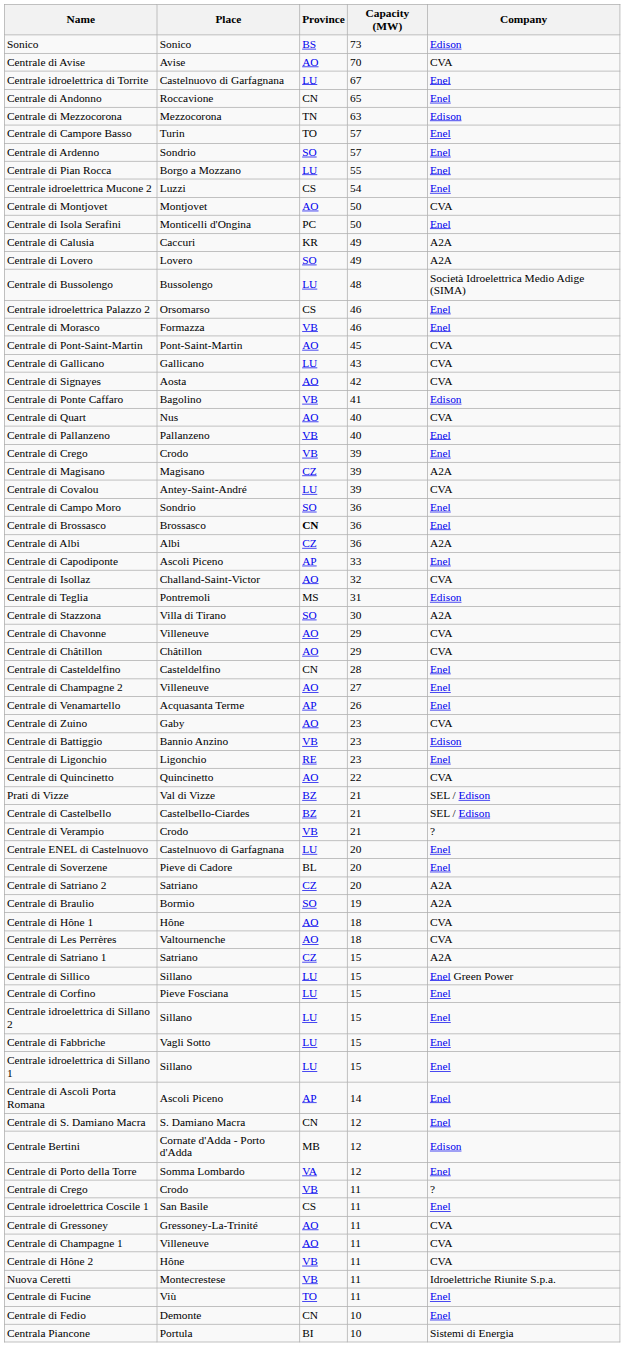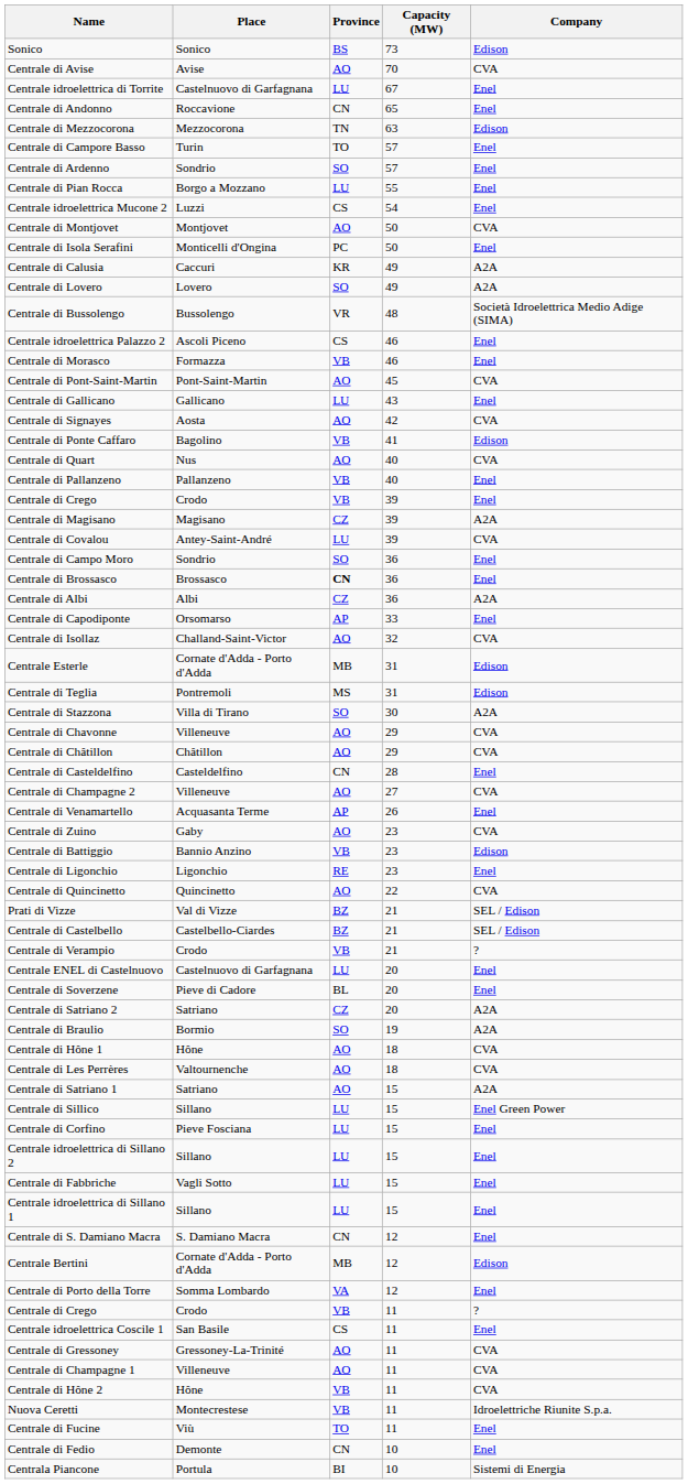 <table class="wikitable sortable">
 <tr>
 <th>Name</th>
 <th>Place</th>
 <th>Province</th>
 <th>Capacity (MW)</th>
 <th>Company</th>
 </tr>
 <tr>
 <td>Sonico</td>
 <td>Sonico</td>
 <td><a href='#'>BS</a></td>
 <td>73</td>
 <td><a href='#'>Edison</a></td>
 </tr>
 <tr>
 <td>Centrale di Avise</td>
 <td>Avise</td>
 <td><a href='#'>AO</a></td>
 <td>70</td>
 <td>CVA</td>
 </tr>
 <tr>
 <td>Centrale idroelettrica di Torrite</td>
 <td>Castelnuovo di Garfagnana</td>
 <td><a href='#'>LU</a></td>
 <td>67</td>
 <td><a href='#'>Enel</a></td>
 </tr>
 <tr>
 <td>Centrale di Andonno</td>
 <td>Roccavione</td>
 <td>CN</td>
 <td>65</td>
 <td><a href='#'>Enel</a></td>
 </tr>
 <tr>
 <td>Centrale di Mezzocorona</td>
 <td>Mezzocorona</td>
 <td>TN</td>
 <td>63</td>
 <td><a href='#'>Edison</a></td>
 </tr>
 <tr>
 <td>Centrale di Campore Basso</td>
 <td>Turin</td>
 <td>TO</td>
 <td>57</td>
 <td><a href='#'>Enel</a></td>
 </tr>
 <tr>
 <td>Centrale di Ardenno</td>
 <td>Sondrio</td>
 <td><a href='#'>SO</a></td>
 <td>57</td>
 <td><a href='#'>Enel</a></td>
 </tr>
 <tr>
 <td>Centrale di Pian Rocca</td>
 <td>Borgo a Mozzano</td>
 <td><a href='#'>LU</a></td>
 <td>55</td>
 <td><a href='#'>Enel</a></td>
 </tr>
 <tr>
 <td>Centrale idroelettrica Mucone 2</td>
 <td>Luzzi</td>
 <td>CS</td>
 <td>54</td>
 <td><a href='#'>Enel</a></td>
 </tr>
 <tr>
 <td>Centrale di Montjovet</td>
 <td>Montjovet</td>
 <td><a href='#'>AO</a></td>
 <td>50</td>
 <td>CVA</td>
 </tr>
 <tr>
 <td>Centrale di Isola Serafini</td>
 <td>Monticelli d'Ongina</td>
 <td>PC</td>
 <td>50</td>
 <td><a href='#'>Enel</a></td>
 </tr>
 <tr>
 <td>Centrale di Calusia</td>
 <td>Caccuri</td>
 <td>KR</td>
 <td>49</td>
 <td>A2A</td>
 </tr>
 <tr>
 <td>Centrale di Lovero</td>
 <td>Lovero</td>
 <td><a href='#'>SO</a></td>
 <td>49</td>
 <td>A2A</td>
 </tr>
 <tr>
 <td>Centrale di Bussolengo</td>
 <td>Bussolengo</td>
-<td><a href='#'>LU</a></td>
+<td>VR</td>
 <td>48</td>
 <td>Società Idroelettrica Medio Adige (SIMA)</td>
 </tr>
 <tr>
 <td>Centrale idroelettrica Palazzo 2</td>
-<td>Orsomarso</td>
+<td>Ascoli Piceno</td>
 <td>CS</td>
 <td>46</td>
 <td><a href='#'>Enel</a></td>
 </tr>
 <tr>
 <td>Centrale di Morasco</td>
 <td>Formazza</td>
 <td><a href='#'>VB</a></td>
 <td>46</td>
 <td><a href='#'>Enel</a></td>
 </tr>
 <tr>
 <td>Centrale di Pont-Saint-Martin</td>
 <td>Pont-Saint-Martin</td>
 <td><a href='#'>AO</a></td>
 <td>45</td>
 <td>CVA</td>
 </tr>
 <tr>
 <td>Centrale di Gallicano</td>
 <td>Gallicano</td>
 <td><a href='#'>LU</a></td>
 <td>43</td>
-<td>CVA</td>
+<td><a href='#'>Enel</a></td>
 </tr>
 <tr>
 <td>Centrale di Signayes</td>
 <td>Aosta</td>
 <td><a href='#'>AO</a></td>
 <td>42</td>
 <td>CVA</td>
 </tr>
 <tr>
 <td>Centrale di Ponte Caffaro</td>
 <td>Bagolino</td>
 <td><a href='#'>VB</a></td>
 <td>41</td>
 <td><a href='#'>Edison</a></td>
 </tr>
 <tr>
 <td>Centrale di Quart</td>
 <td>Nus</td>
 <td><a href='#'>AO</a></td>
 <td>40</td>
 <td>CVA</td>
 </tr>
 <tr>
 <td>Centrale di Pallanzeno</td>
 <td>Pallanzeno</td>
 <td><a href='#'>VB</a></td>
 <td>40</td>
 <td><a href='#'>Enel</a></td>
 </tr>
 <tr>
 <td>Centrale di Crego</td>
 <td>Crodo</td>
 <td><a href='#'>VB</a></td>
 <td>39</td>
 <td><a href='#'>Enel</a></td>
 </tr>
 <tr>
 <td>Centrale di Magisano</td>
 <td>Magisano</td>
 <td><a href='#'>CZ</a></td>
 <td>39</td>
 <td>A2A</td>
 </tr>
 <tr>
 <td>Centrale di Covalou</td>
 <td>Antey-Saint-André</td>
 <td><a href='#'>LU</a></td>
 <td>39</td>
 <td>CVA</td>
 </tr>
 <tr>
 <td>Centrale di Campo Moro</td>
 <td>Sondrio</td>
 <td><a href='#'>SO</a></td>
 <td>36</td>
 <td><a href='#'>Enel</a></td>
 </tr>
 <tr>
 <td>Centrale di Brossasco</td>
 <td>Brossasco</td>
 <td><strong>CN</strong></td>
 <td>36</td>
 <td><a href='#'>Enel</a></td>
 </tr>
 <tr>
 <td>Centrale di Albi</td>
 <td>Albi</td>
 <td><a href='#'>CZ</a></td>
 <td>36</td>
 <td>A2A</td>
 </tr>
 <tr>
 <td>Centrale di Capodiponte</td>
-<td>Ascoli Piceno</td>
+<td>Orsomarso</td>
 <td><a href='#'>AP</a></td>
 <td>33</td>
 <td><a href='#'>Enel</a></td>
 </tr>
 <tr>
 <td>Centrale di Isollaz</td>
 <td>Challand-Saint-Victor</td>
 <td><a href='#'>AO</a></td>
 <td>32</td>
 <td>CVA</td>
+</tr>
+<tr>
+<td>Centrale Esterle</td>
+<td>Cornate d'Adda - Porto d'Adda</td>
+<td>MB</td>
+<td>31</td>
+<td><a href='#'>Edison</a></td>
 </tr>
 <tr>
 <td>Centrale di Teglia</td>
 <td>Pontremoli</td>
 <td>MS</td>
 <td>31</td>
 <td><a href='#'>Edison</a></td>
 </tr>
 <tr>
 <td>Centrale di Stazzona</td>
 <td>Villa di Tirano</td>
 <td><a href='#'>SO</a></td>
 <td>30</td>
 <td>A2A</td>
 </tr>
 <tr>
 <td>Centrale di Chavonne</td>
 <td>Villeneuve</td>
 <td><a href='#'>AO</a></td>
 <td>29</td>
 <td>CVA</td>
 </tr>
 <tr>
 <td>Centrale di Châtillon</td>
 <td>Châtillon</td>
 <td><a href='#'>AO</a></td>
 <td>29</td>
 <td>CVA</td>
 </tr>
 <tr>
 <td>Centrale di Casteldelfino</td>
 <td>Casteldelfino</td>
 <td>CN</td>
 <td>28</td>
 <td><a href='#'>Enel</a></td>
 </tr>
 <tr>
 <td>Centrale di Champagne 2</td>
 <td>Villeneuve</td>
 <td><a href='#'>AO</a></td>
 <td>27</td>
-<td><a href='#'>Enel</a></td>
+<td>CVA</td>
 </tr>
 <tr>
 <td>Centrale di Venamartello</td>
 <td>Acquasanta Terme</td>
 <td><a href='#'>AP</a></td>
 <td>26</td>
 <td><a href='#'>Enel</a></td>
 </tr>
 <tr>
 <td>Centrale di Zuino</td>
 <td>Gaby</td>
 <td><a href='#'>AO</a></td>
 <td>23</td>
 <td>CVA</td>
 </tr>
 <tr>
 <td>Centrale di Battiggio</td>
 <td>Bannio Anzino</td>
 <td><a href='#'>VB</a></td>
 <td>23</td>
 <td><a href='#'>Edison</a></td>
 </tr>
 <tr>
 <td>Centrale di Ligonchio</td>
 <td>Ligonchio</td>
 <td><a href='#'>RE</a></td>
 <td>23</td>
 <td><a href='#'>Enel</a></td>
 </tr>
 <tr>
 <td>Centrale di Quincinetto</td>
 <td>Quincinetto</td>
 <td><a href='#'>AO</a></td>
 <td>22</td>
 <td>CVA</td>
 </tr>
 <tr>
 <td>Prati di Vizze</td>
 <td>Val di Vizze</td>
 <td><a href='#'>BZ</a></td>
 <td>21</td>
 <td>SEL  / <a href='#'>Edison</a></td>
 </tr>
 <tr>
 <td>Centrale di Castelbello</td>
 <td>Castelbello-Ciardes</td>
 <td><a href='#'>BZ</a></td>
 <td>21</td>
 <td>SEL  / <a href='#'>Edison</a></td>
 </tr>
 <tr>
 <td>Centrale di Verampio</td>
 <td>Crodo</td>
 <td><a href='#'>VB</a></td>
 <td>21</td>
 <td>?</td>
 </tr>
 <tr>
 <td>Centrale ENEL di Castelnuovo</td>
 <td>Castelnuovo di Garfagnana</td>
 <td><a href='#'>LU</a></td>
 <td>20</td>
 <td><a href='#'>Enel</a></td>
 </tr>
 <tr>
 <td>Centrale di Soverzene</td>
 <td>Pieve di Cadore</td>
 <td>BL</td>
 <td>20</td>
 <td><a href='#'>Enel</a></td>
 </tr>
 <tr>
 <td>Centrale di Satriano 2</td>
 <td>Satriano</td>
 <td><a href='#'>CZ</a></td>
 <td>20</td>
 <td>A2A</td>
 </tr>
 <tr>
 <td>Centrale di Braulio</td>
 <td>Bormio</td>
 <td><a href='#'>SO</a></td>
 <td>19</td>
 <td>A2A</td>
 </tr>
 <tr>
 <td>Centrale di Hône 1</td>
 <td>Hône</td>
 <td><a href='#'>AO</a></td>
 <td>18</td>
 <td>CVA</td>
 </tr>
 <tr>
 <td>Centrale di Les Perrères</td>
 <td>Valtournenche</td>
 <td><a href='#'>AO</a></td>
 <td>18</td>
 <td>CVA</td>
 </tr>
 <tr>
 <td>Centrale di Satriano 1</td>
 <td>Satriano</td>
-<td><a href='#'>CZ</a></td>
+<td><a href='#'>AO</a></td>
 <td>15</td>
 <td>A2A</td>
 </tr>
 <tr>
 <td>Centrale di Sillico</td>
 <td>Sillano</td>
 <td><a href='#'>LU</a></td>
 <td>15</td>
 <td><a href='#'>Enel</a> Green Power</td>
 </tr>
 <tr>
 <td>Centrale di Corfino</td>
 <td>Pieve Fosciana</td>
 <td><a href='#'>LU</a></td>
 <td>15</td>
 <td><a href='#'>Enel</a></td>
 </tr>
 <tr>
 <td>Centrale idroelettrica di Sillano 2</td>
 <td>Sillano</td>
 <td><a href='#'>LU</a></td>
 <td>15</td>
 <td><a href='#'>Enel</a></td>
 </tr>
 <tr>
 <td>Centrale di Fabbriche</td>
 <td>Vagli Sotto</td>
 <td><a href='#'>LU</a></td>
 <td>15</td>
 <td><a href='#'>Enel</a></td>
 </tr>
 <tr>
 <td>Centrale idroelettrica di Sillano 1</td>
 <td>Sillano</td>
 <td><a href='#'>LU</a></td>
 <td>15</td>
-<td><a href='#'>Enel</a></td>
-</tr>
-<tr>
-<td>Centrale di Ascoli Porta Romana</td>
-<td>Ascoli Piceno</td>
-<td><a href='#'>AP</a></td>
-<td>14</td>
 <td><a href='#'>Enel</a></td>
 </tr>
 <tr>
 <td>Centrale di S. Damiano Macra</td>
 <td>S. Damiano Macra</td>
 <td>CN</td>
 <td>12</td>
 <td><a href='#'>Enel</a></td>
 </tr>
 <tr>
 <td>Centrale Bertini</td>
 <td>Cornate d'Adda - Porto d'Adda</td>
 <td>MB</td>
 <td>12</td>
 <td><a href='#'>Edison</a></td>
 </tr>
 <tr>
 <td>Centrale di Porto della Torre</td>
 <td>Somma Lombardo</td>
 <td><a href='#'>VA</a></td>
 <td>12</td>
 <td><a href='#'>Enel</a></td>
 </tr>
 <tr>
 <td>Centrale di Crego</td>
 <td>Crodo</td>
 <td><a href='#'>VB</a></td>
 <td>11</td>
 <td>?</td>
 </tr>
 <tr>
 <td>Centrale idroelettrica Coscile 1</td>
 <td>San Basile</td>
 <td>CS</td>
 <td>11</td>
 <td><a href='#'>Enel</a></td>
 </tr>
 <tr>
 <td>Centrale di Gressoney</td>
 <td>Gressoney-La-Trinité</td>
 <td><a href='#'>AO</a></td>
 <td>11</td>
 <td>CVA</td>
 </tr>
 <tr>
 <td>Centrale di Champagne 1</td>
 <td>Villeneuve</td>
 <td><a href='#'>AO</a></td>
 <td>11</td>
 <td>CVA</td>
 </tr>
 <tr>
 <td>Centrale di Hône 2</td>
 <td>Hône</td>
 <td><a href='#'>VB</a></td>
 <td>11</td>
 <td>CVA</td>
 </tr>
 <tr>
 <td>Nuova Ceretti</td>
 <td>Montecrestese</td>
 <td><a href='#'>VB</a></td>
 <td>11</td>
 <td>Idroelettriche Riunite S.p.a.</td>
 </tr>
 <tr>
 <td>Centrale di Fucine</td>
 <td>Viù</td>
 <td><a href='#'>TO</a></td>
 <td>11</td>
 <td><a href='#'>Enel</a></td>
 </tr>
 <tr>
 <td>Centrale di Fedio</td>
 <td>Demonte</td>
 <td>CN</td>
 <td>10</td>
 <td><a href='#'>Enel</a></td>
 </tr>
 <tr>
 <td>Centrala Piancone</td>
 <td>Portula</td>
 <td>BI</td>
 <td>10</td>
 <td>Sistemi di Energia</td>
 </tr>
 </table>
